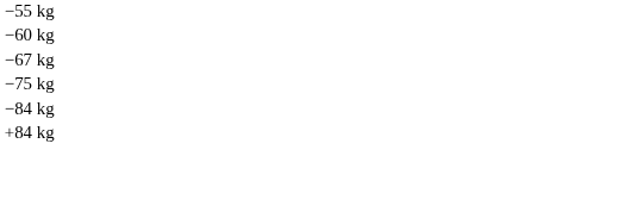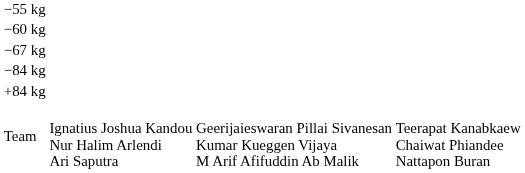 <table>
 <tr>
 <td>−55 kg</td>
 <td></td>
 <td></td>
 <td></td>
 </tr>
 <tr>
 <td>−60 kg</td>
 <td></td>
 <td></td>
 <td></td>
 </tr>
 <tr>
 <td>−67 kg</td>
 <td nowrap></td>
 <td></td>
 <td></td>
 </tr>
 <tr>
-<td>−75 kg</td>
-<td></td>
-<td></td>
-<td></td>
-</tr>
-<tr>
 <td>−84 kg</td>
 <td></td>
 <td></td>
 <td nowrap></td>
 </tr>
 <tr>
 <td>+84 kg</td>
 <td></td>
 <td></td>
 <td></td>
 </tr>
+<tr>
+<td>Team</td>
+<td valign=top><br>Ignatius Joshua Kandou<br>Nur Halim Arlendi<br>Ari Saputra</td>
+<td valign=top nowrap><br>Geerijaieswaran Pillai Sivanesan<br>Kumar Kueggen Vijaya<br>M Arif Afifuddin Ab Malik</td>
+<td valign=top><br>Teerapat Kanabkaew<br>Chaiwat Phiandee<br>Nattapon Buran</td>
+</tr>
 </table>
